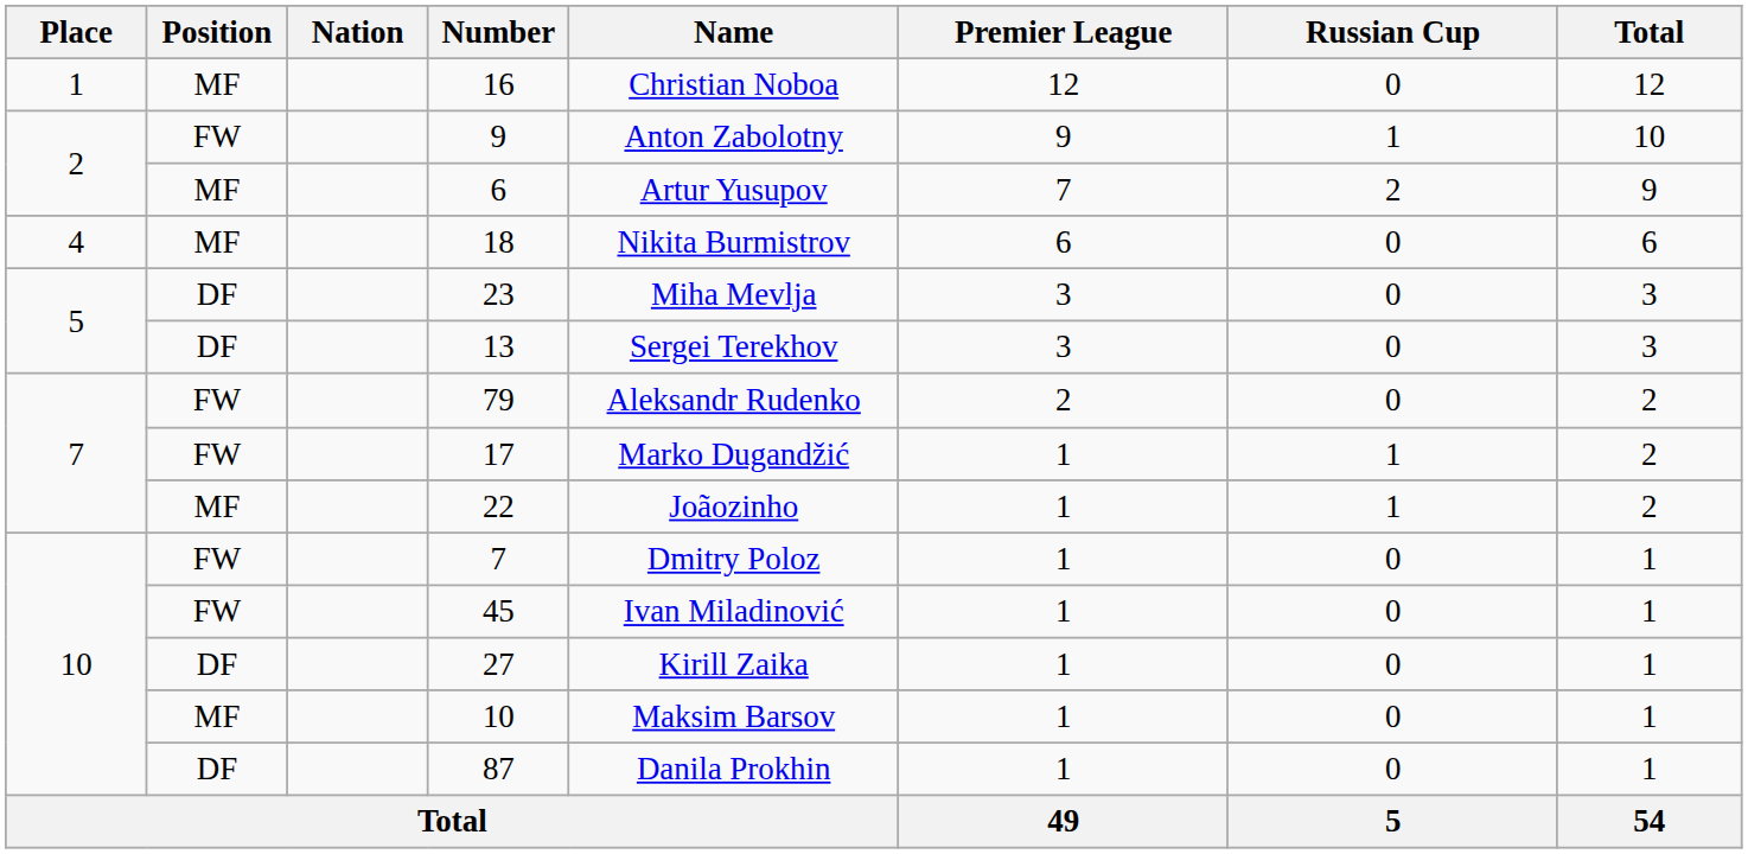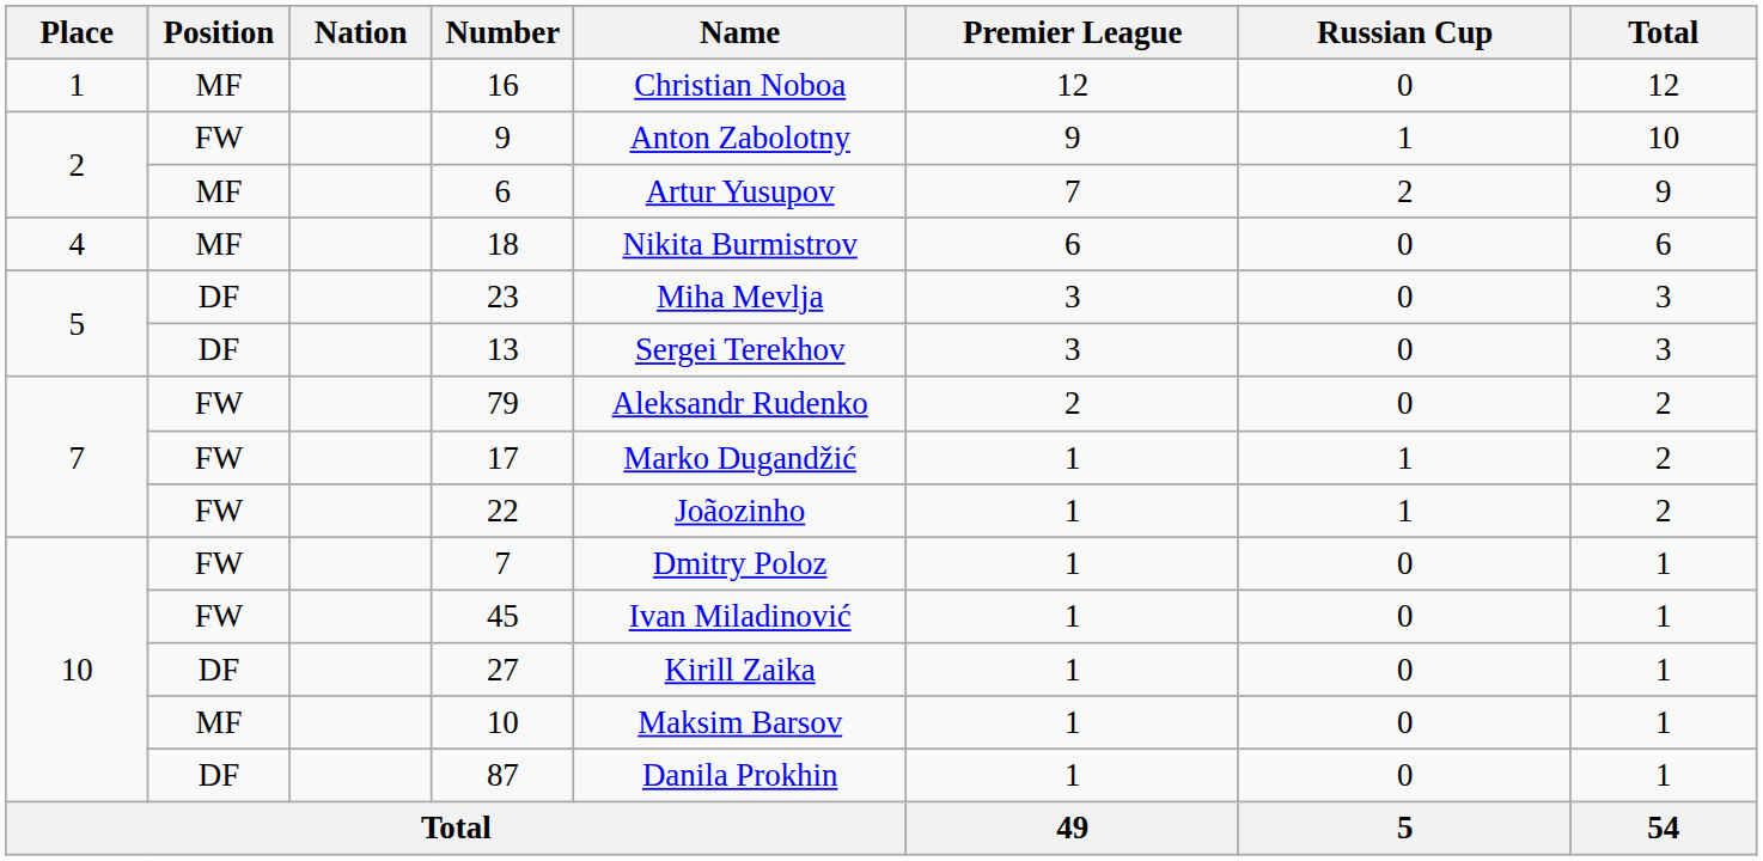 <table class="wikitable" style="font-size: 95%; text-align: center;">
 <tr>
 <th width=60>Place</th>
 <th width=60>Position</th>
 <th width=60>Nation</th>
 <th width=60>Number</th>
 <th width=150>Name</th>
 <th width=150>Premier League</th>
 <th width=150>Russian Cup</th>
 <th width=80>Total</th>
 </tr>
 <tr>
 <td>1</td>
 <td>MF</td>
 <td></td>
 <td>16</td>
 <td><a href='#'>Christian Noboa</a></td>
 <td>12</td>
 <td>0</td>
 <td>12</td>
 </tr>
 <tr>
 <td rowspan="2">2</td>
 <td>FW</td>
 <td></td>
 <td>9</td>
 <td><a href='#'>Anton Zabolotny</a></td>
 <td>9</td>
 <td>1</td>
 <td>10</td>
 </tr>
 <tr>
 <td>MF</td>
 <td></td>
 <td>6</td>
 <td><a href='#'>Artur Yusupov</a></td>
 <td>7</td>
 <td>2</td>
 <td>9</td>
 </tr>
 <tr>
 <td>4</td>
 <td>MF</td>
 <td></td>
 <td>18</td>
 <td><a href='#'>Nikita Burmistrov</a></td>
 <td>6</td>
 <td>0</td>
 <td>6</td>
 </tr>
 <tr>
 <td rowspan="2">5</td>
 <td>DF</td>
 <td></td>
 <td>23</td>
 <td><a href='#'>Miha Mevlja</a></td>
 <td>3</td>
 <td>0</td>
 <td>3</td>
 </tr>
 <tr>
 <td>DF</td>
 <td></td>
 <td>13</td>
 <td><a href='#'>Sergei Terekhov</a></td>
 <td>3</td>
 <td>0</td>
 <td>3</td>
 </tr>
 <tr>
 <td rowspan="3">7</td>
 <td>FW</td>
 <td></td>
 <td>79</td>
 <td><a href='#'>Aleksandr Rudenko</a></td>
 <td>2</td>
 <td>0</td>
 <td>2</td>
 </tr>
 <tr>
 <td>FW</td>
 <td></td>
 <td>17</td>
 <td><a href='#'>Marko Dugandžić</a></td>
 <td>1</td>
 <td>1</td>
 <td>2</td>
 </tr>
 <tr>
-<td>MF</td>
+<td>FW</td>
 <td></td>
 <td>22</td>
 <td><a href='#'>Joãozinho</a></td>
 <td>1</td>
 <td>1</td>
 <td>2</td>
 </tr>
 <tr>
 <td rowspan="5">10</td>
 <td>FW</td>
 <td></td>
 <td>7</td>
 <td><a href='#'>Dmitry Poloz</a></td>
 <td>1</td>
 <td>0</td>
 <td>1</td>
 </tr>
 <tr>
 <td>FW</td>
 <td></td>
 <td>45</td>
 <td><a href='#'>Ivan Miladinović</a></td>
 <td>1</td>
 <td>0</td>
 <td>1</td>
 </tr>
 <tr>
 <td>DF</td>
 <td></td>
 <td>27</td>
 <td><a href='#'>Kirill Zaika</a></td>
 <td>1</td>
 <td>0</td>
 <td>1</td>
 </tr>
 <tr>
 <td>MF</td>
 <td></td>
 <td>10</td>
 <td><a href='#'>Maksim Barsov</a></td>
 <td>1</td>
 <td>0</td>
 <td>1</td>
 </tr>
 <tr>
 <td>DF</td>
 <td></td>
 <td>87</td>
 <td><a href='#'>Danila Prokhin</a></td>
 <td>1</td>
 <td>0</td>
 <td>1</td>
 </tr>
 <tr>
 <th colspan=5>Total</th>
 <th>49</th>
 <th>5</th>
 <th>54</th>
 </tr>
 </table>
